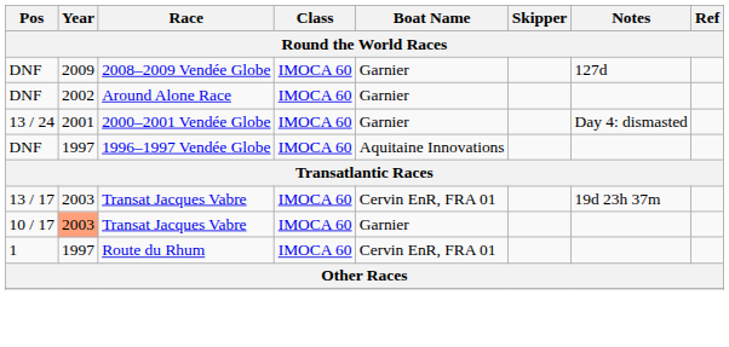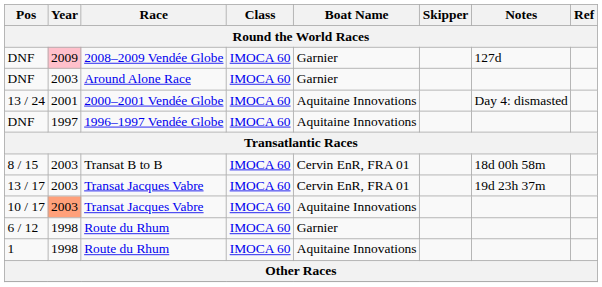 <table class="wikitable sortable">
 <tr>
 <th>Pos</th>
 <th>Year</th>
 <th>Race</th>
 <th>Class</th>
 <th>Boat Name</th>
 <th>Skipper</th>
 <th>Notes</th>
 <th>Ref</th>
 </tr>
 <tr>
 <th colspan = 8><strong>Round the World Races</strong></th>
 </tr>
 <tr>
 <td>DNF</td>
-<td>2009</td>
+<td style="background: pink;">2009</td>
 <td><a href='#'>2008–2009 Vendée Globe</a></td>
 <td><a href='#'>IMOCA 60</a></td>
 <td>Garnier</td>
 <td></td>
 <td>127d</td>
 <td></td>
 </tr>
 <tr>
 <td>DNF</td>
-<td>2002</td>
+<td>2003</td>
 <td><a href='#'>Around Alone Race</a></td>
 <td><a href='#'>IMOCA 60</a></td>
 <td>Garnier</td>
 <td></td>
 <td></td>
 <td></td>
 </tr>
 <tr>
 <td>13 / 24</td>
 <td>2001</td>
 <td><a href='#'>2000–2001 Vendée Globe</a></td>
 <td><a href='#'>IMOCA 60</a></td>
-<td>Garnier</td>
+<td>Aquitaine Innovations</td>
 <td></td>
 <td>Day 4: dismasted</td>
 </tr>
 <tr>
 <td>DNF</td>
 <td>1997</td>
 <td><a href='#'>1996–1997 Vendée Globe</a></td>
 <td><a href='#'>IMOCA 60</a></td>
 <td>Aquitaine Innovations</td>
 <td></td>
 <td></td>
 <td></td>
 </tr>
 <tr>
 <th colspan = 8><strong>Transatlantic Races</strong></th>
 </tr>
 <tr>
+<td>8 / 15</td>
+<td>2003</td>
+<td>Transat B to B</td>
+<td><a href='#'>IMOCA 60</a></td>
+<td>Cervin EnR, FRA 01</td>
+<td></td>
+<td>18d 00h 58m</td>
+<td></td>
+</tr>
+<tr>
 <td>13 / 17</td>
 <td>2003</td>
 <td><a href='#'>Transat Jacques Vabre</a></td>
 <td><a href='#'>IMOCA 60</a></td>
 <td>Cervin EnR, FRA 01</td>
 <td> <br></td>
 <td>19d 23h 37m</td>
 </tr>
 <tr>
 <td>10 / 17</td>
 <td style="background: lightsalmon;">2003</td>
 <td><a href='#'>Transat Jacques Vabre</a></td>
 <td><a href='#'>IMOCA 60</a></td>
-<td>Garnier</td>
+<td>Aquitaine Innovations</td>
 <td> <br></td>
 <td></td>
 <td></td>
 </tr>
 <tr>
-<td>1</td>
-<td>1997</td>
+<td>6 / 12</td>
+<td>1998</td>
 <td><a href='#'>Route du Rhum</a></td>
 <td><a href='#'>IMOCA 60</a></td>
-<td>Cervin EnR, FRA 01</td>
+<td>Garnier</td>
+<td></td>
+<td></td>
+<td></td>
+</tr>
+<tr>
+<td>1</td>
+<td>1998</td>
+<td><a href='#'>Route du Rhum</a></td>
+<td><a href='#'>IMOCA 60</a></td>
+<td>Aquitaine Innovations</td>
 <td></td>
 <td></td>
 <td></td>
 </tr>
 <tr>
 <th colspan = 8><strong>Other Races</strong></th>
 </tr>
 <tr>
 </tr>
 <tr>
 </tr>
 </table>
